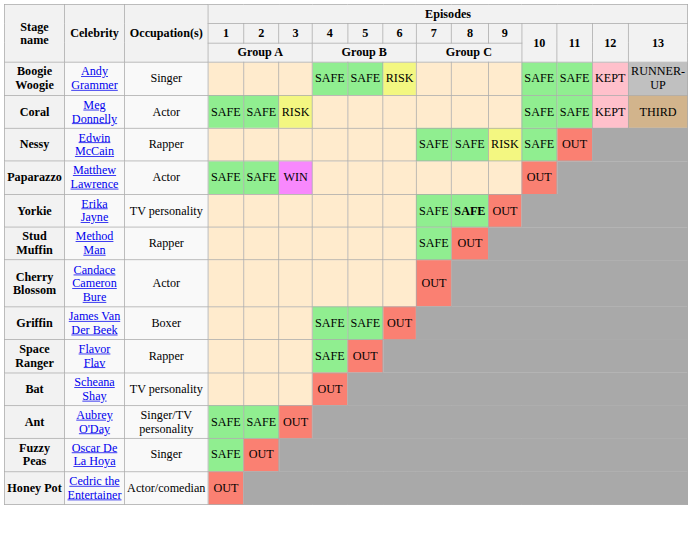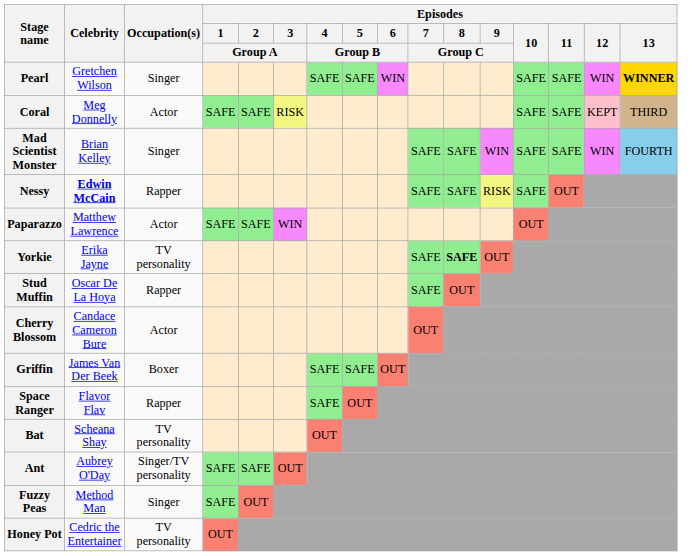 <table class="wikitable nowrap" style="text-align:center; ">
 <tr>
 <th rowspan=3>Stage name</th>
 <th rowspan=3>Celebrity</th>
 <th rowspan=3>Occupation(s)</th>
 <th colspan="13">Episodes</th>
 </tr>
 <tr>
 <th>1</th>
 <th>2</th>
 <th>3</th>
 <th>4</th>
 <th>5</th>
 <th>6</th>
 <th>7</th>
 <th>8</th>
 <th>9</th>
 <th rowspan="2">10</th>
 <th rowspan="2">11</th>
 <th rowspan="2">12</th>
 <th rowspan="2">13</th>
 </tr>
 <tr>
 <th colspan="3">Group A</th>
 <th colspan="3">Group B</th>
 <th colspan="3">Group C</th>
 </tr>
 <tr>
-<th>Boogie Woogie</th>
-<td><a href='#'>Andy Grammer</a></td>
+<th>Pearl</th>
+<td><a href='#'>Gretchen Wilson</a></td>
 <td>Singer</td>
 <td bgcolor=#FFEBCD></td>
 <td bgcolor=#FFEBCD></td>
 <td bgcolor=#FFEBCD></td>
 <td bgcolor=lightgreen>SAFE</td>
 <td bgcolor=lightgreen>SAFE</td>
-<td bgcolor="#F3F781">RISK</td>
+<td bgcolor="#F888FD">WIN</td>
 <td bgcolor=#FFEBCD></td>
 <td bgcolor=#FFEBCD></td>
 <td bgcolor=#FFEBCD></td>
 <td bgcolor=lightgreen>SAFE</td>
 <td bgcolor=lightgreen>SAFE</td>
-<td bgcolor="pink">KEPT</td>
-<td bgcolor="silver">RUNNER-UP</td>
+<td bgcolor="#F888FD">WIN</td>
+<td bgcolor=gold><strong>WINNER</strong></td>
 </tr>
 <tr>
 <th>Coral</th>
 <td><a href='#'>Meg Donnelly</a></td>
 <td>Actor</td>
 <td bgcolor=lightgreen>SAFE</td>
 <td bgcolor=lightgreen>SAFE</td>
 <td bgcolor="#F3F781">RISK</td>
 <td bgcolor=#FFEBCD></td>
 <td bgcolor=#FFEBCD></td>
 <td bgcolor=#FFEBCD></td>
 <td bgcolor=#FFEBCD></td>
 <td bgcolor=#FFEBCD></td>
 <td bgcolor=#FFEBCD></td>
 <td bgcolor=lightgreen>SAFE</td>
 <td bgcolor=lightgreen>SAFE</td>
 <td bgcolor="#FFC0CB">KEPT</td>
 <td bgcolor=tan>THIRD</td>
 </tr>
 <tr>
+<th>Mad Scientist Monster</th>
+<td><a href='#'>Brian Kelley</a></td>
+<td>Singer</td>
+<td bgcolor=#FFEBCD></td>
+<td bgcolor=#FFEBCD></td>
+<td bgcolor=#FFEBCD></td>
+<td bgcolor=#FFEBCD></td>
+<td bgcolor=#FFEBCD></td>
+<td bgcolor=#FFEBCD></td>
+<td bgcolor=lightgreen>SAFE</td>
+<td bgcolor=lightgreen>SAFE</td>
+<td bgcolor="#F888FD">WIN</td>
+<td bgcolor=lightgreen>SAFE</td>
+<td bgcolor=lightgreen>SAFE</td>
+<td bgcolor="#F888FD">WIN</td>
+<td bgcolor=skyblue>FOURTH</td>
+</tr>
+<tr>
 <th>Nessy</th>
-<td><a href='#'>Edwin McCain</a></td>
+<td><strong><a href='#'>Edwin McCain</a></strong></td>
 <td>Rapper</td>
 <td bgcolor=#FFEBCD></td>
 <td bgcolor=#FFEBCD></td>
 <td bgcolor=#FFEBCD></td>
 <td bgcolor=#FFEBCD></td>
 <td bgcolor=#FFEBCD></td>
 <td bgcolor=#FFEBCD></td>
 <td bgcolor=lightgreen>SAFE</td>
 <td bgcolor=lightgreen>SAFE</td>
 <td bgcolor="#F3F781">RISK</td>
 <td bgcolor=lightgreen>SAFE</td>
 <td bgcolor=salmon>OUT</td>
 <td colspan="2" bgcolor="darkgrey"></td>
 </tr>
 <tr>
 <th>Paparazzo</th>
 <td><a href='#'>Matthew Lawrence</a></td>
 <td>Actor</td>
 <td bgcolor=lightgreen>SAFE</td>
 <td bgcolor=lightgreen>SAFE</td>
 <td bgcolor="#F888FD">WIN</td>
 <td bgcolor=#FFEBCD></td>
 <td bgcolor=#FFEBCD></td>
 <td bgcolor=#FFEBCD></td>
 <td bgcolor=#FFEBCD></td>
 <td bgcolor=#FFEBCD></td>
 <td bgcolor=#FFEBCD></td>
 <td bgcolor=salmon>OUT</td>
 <td colspan="3" bgcolor="darkgrey"></td>
 </tr>
 <tr>
 <th>Yorkie</th>
 <td><a href='#'>Erika Jayne</a></td>
 <td>TV personality</td>
 <td bgcolor=#FFEBCD></td>
 <td bgcolor=#FFEBCD></td>
 <td bgcolor=#FFEBCD></td>
 <td bgcolor=#FFEBCD></td>
 <td bgcolor=#FFEBCD></td>
 <td bgcolor=#FFEBCD></td>
 <td bgcolor=lightgreen>SAFE</td>
 <td bgcolor=lightgreen><strong>SAFE</strong></td>
 <td bgcolor=salmon>OUT</td>
 <td colspan="4" bgcolor="darkgrey"></td>
 </tr>
 <tr>
 <th>Stud Muffin</th>
-<td><a href='#'>Method Man</a></td>
+<td><a href='#'>Oscar De La Hoya</a></td>
 <td>Rapper</td>
 <td bgcolor=#FFEBCD></td>
 <td bgcolor=#FFEBCD></td>
 <td bgcolor=#FFEBCD></td>
 <td bgcolor=#FFEBCD></td>
 <td bgcolor=#FFEBCD></td>
 <td bgcolor=#FFEBCD></td>
 <td bgcolor=lightgreen>SAFE</td>
 <td bgcolor=salmon>OUT</td>
 <td colspan="5" bgcolor="darkgrey"></td>
 </tr>
 <tr>
 <th>Cherry Blossom</th>
 <td><a href='#'>Candace Cameron Bure</a></td>
 <td>Actor</td>
 <td bgcolor=#FFEBCD></td>
 <td bgcolor=#FFEBCD></td>
 <td bgcolor=#FFEBCD></td>
 <td bgcolor=#FFEBCD></td>
 <td bgcolor=#FFEBCD></td>
 <td bgcolor=#FFEBCD></td>
 <td bgcolor=salmon>OUT</td>
 <td colspan="6" bgcolor="darkgrey"></td>
 </tr>
 <tr>
 <th>Griffin</th>
 <td><a href='#'>James Van Der Beek</a></td>
 <td>Boxer</td>
 <td bgcolor=#FFEBCD></td>
 <td bgcolor=#FFEBCD></td>
 <td bgcolor=#FFEBCD></td>
 <td bgcolor=lightgreen>SAFE</td>
 <td bgcolor=lightgreen>SAFE</td>
 <td bgcolor=salmon>OUT</td>
 <td colspan="7" bgcolor="darkgrey"></td>
 </tr>
 <tr>
 <th>Space Ranger</th>
 <td><a href='#'>Flavor Flav</a></td>
 <td>Rapper</td>
 <td bgcolor=#FFEBCD></td>
 <td bgcolor=#FFEBCD></td>
 <td bgcolor=#FFEBCD></td>
 <td bgcolor=lightgreen>SAFE</td>
 <td bgcolor=salmon>OUT</td>
 <td colspan="8" bgcolor="darkgrey"></td>
 </tr>
 <tr>
 <th>Bat</th>
 <td><a href='#'>Scheana Shay</a></td>
 <td>TV personality</td>
 <td bgcolor=#FFEBCD></td>
 <td bgcolor=#FFEBCD></td>
 <td bgcolor=#FFEBCD></td>
 <td bgcolor=salmon>OUT</td>
 <td colspan="9" bgcolor="darkgrey"></td>
 </tr>
 <tr>
 <th>Ant</th>
 <td><a href='#'>Aubrey O'Day</a></td>
 <td>Singer/TV personality</td>
 <td bgcolor=lightgreen>SAFE</td>
 <td bgcolor=lightgreen>SAFE</td>
 <td bgcolor=salmon>OUT</td>
 <td colspan="10" bgcolor="darkgrey"></td>
 </tr>
 <tr>
 <th>Fuzzy Peas</th>
-<td><a href='#'>Oscar De La Hoya</a></td>
+<td><a href='#'>Method Man</a></td>
 <td>Singer</td>
 <td bgcolor=lightgreen>SAFE</td>
 <td bgcolor=salmon>OUT</td>
 <td colspan="11" bgcolor="darkgrey"></td>
 </tr>
 <tr>
 <th>Honey Pot</th>
 <td><a href='#'>Cedric the Entertainer</a></td>
-<td>Actor/comedian</td>
+<td>TV personality</td>
 <td bgcolor=salmon>OUT</td>
 <td colspan="12" bgcolor="darkgrey"></td>
 </tr>
 </table>
